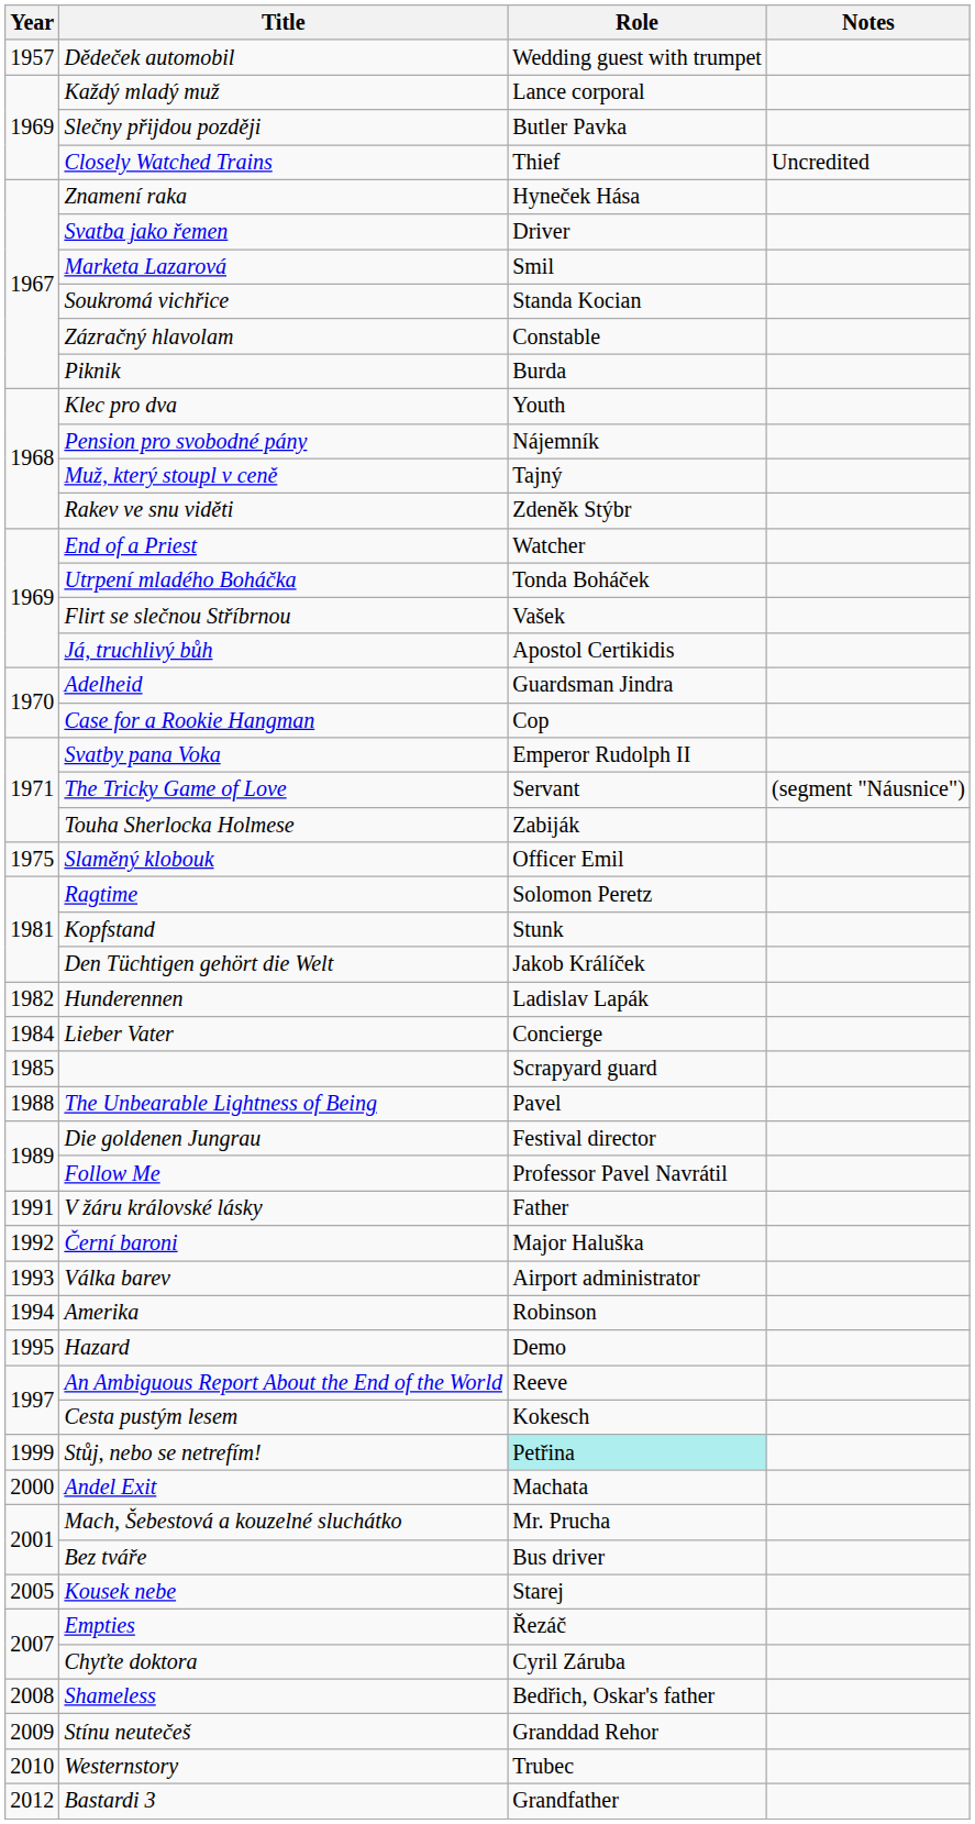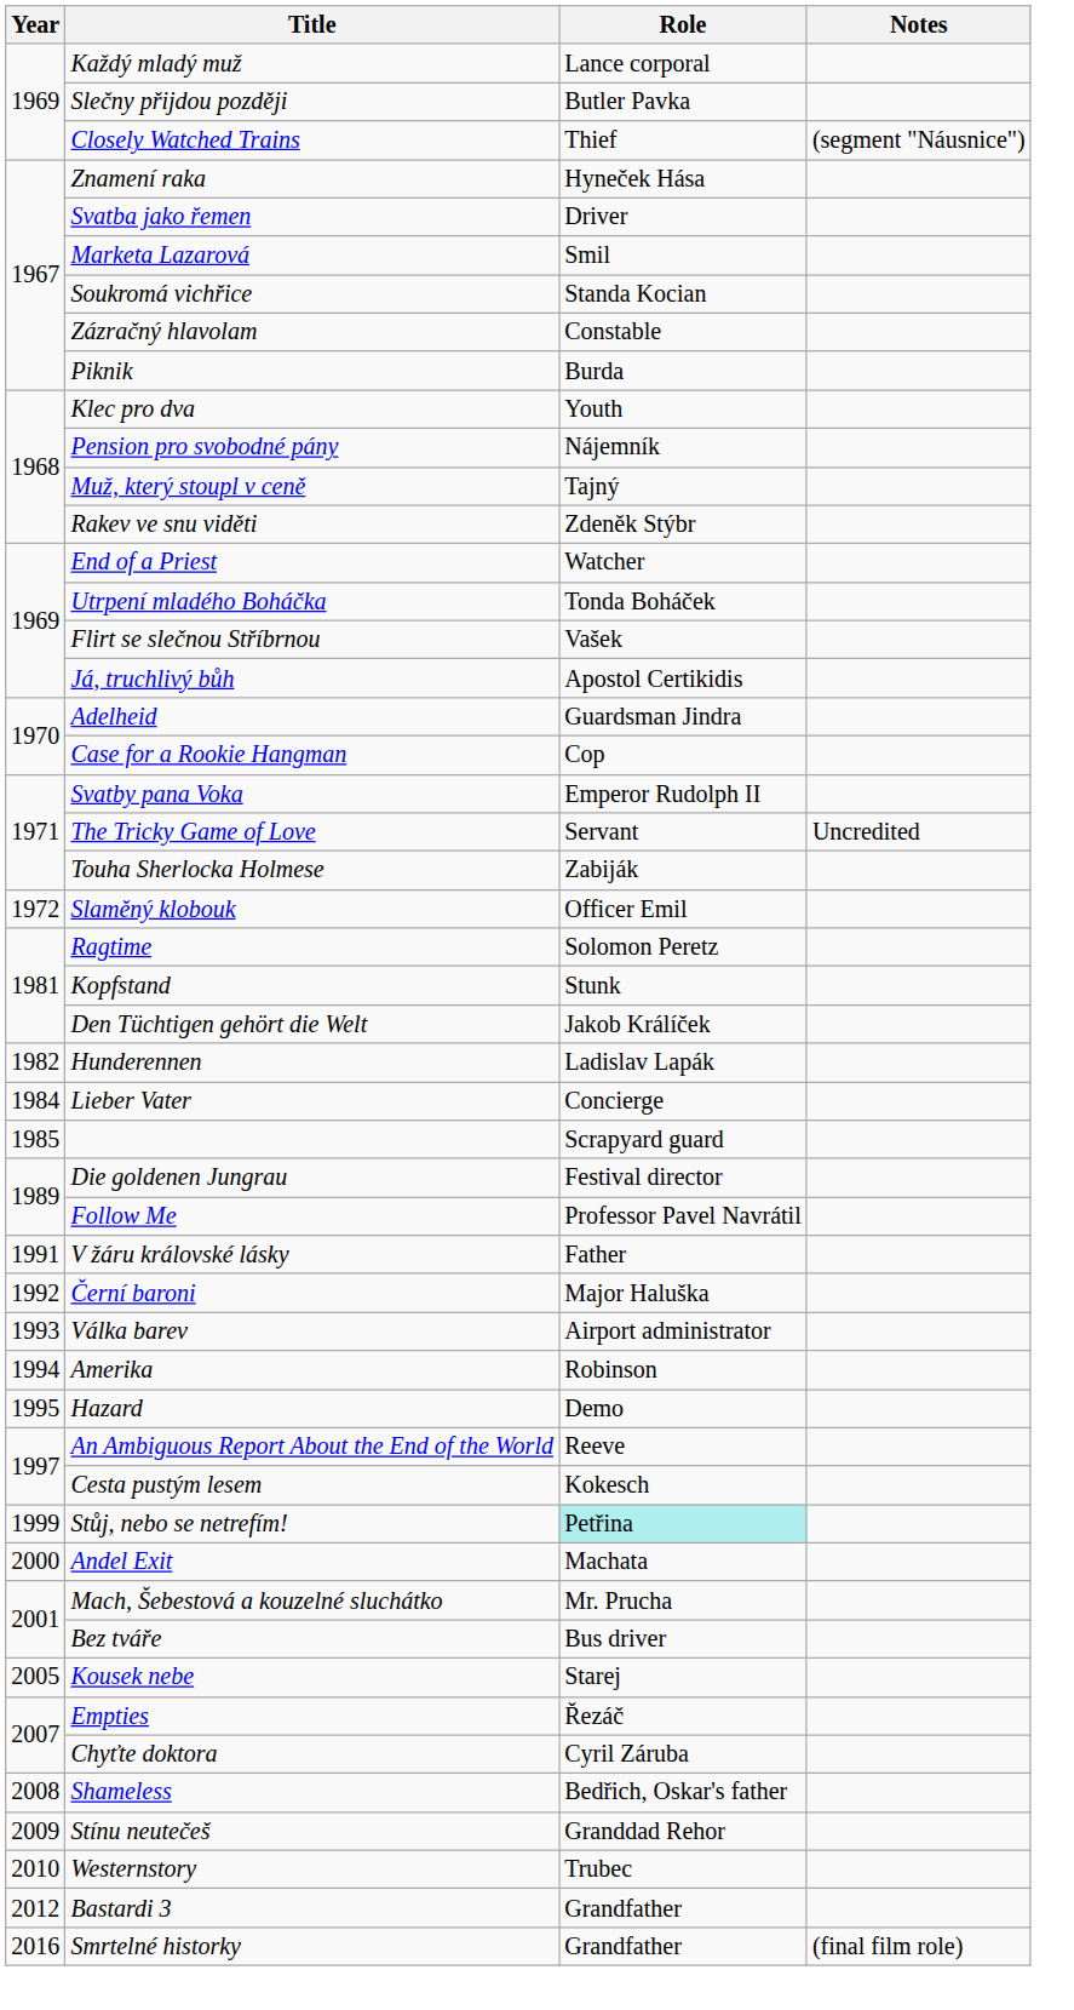 <table class="wikitable sortable">
 <tr>
 <th>Year</th>
 <th>Title</th>
 <th>Role</th>
 <th class="unsortable">Notes</th>
-</tr>
-<tr>
-<td>1957</td>
-<td><em>Dědeček automobil</em></td>
-<td>Wedding guest with trumpet</td>
-<td></td>
 </tr>
 <tr>
 <td rowspan="3">1969</td>
 <td><em>Každý mladý muž</em></td>
 <td>Lance corporal</td>
 <td></td>
 </tr>
 <tr>
 <td><em>Slečny přijdou později</em></td>
 <td>Butler Pavka</td>
 <td></td>
 </tr>
 <tr>
 <td><em><a href='#'>Closely Watched Trains</a></em></td>
 <td>Thief</td>
-<td>Uncredited</td>
+<td>(segment "Náusnice")</td>
 </tr>
 <tr>
 <td rowspan="6">1967</td>
 <td><em>Znamení raka</em></td>
 <td>Hyneček Hása</td>
 <td></td>
 </tr>
 <tr>
 <td><em><a href='#'>Svatba jako řemen</a></em></td>
 <td>Driver</td>
 <td></td>
 </tr>
 <tr>
 <td><em><a href='#'>Marketa Lazarová</a></em></td>
 <td>Smil</td>
 <td></td>
 </tr>
 <tr>
 <td><em>Soukromá vichřice</em></td>
 <td>Standa Kocian</td>
 <td></td>
 </tr>
 <tr>
 <td><em>Zázračný hlavolam</em></td>
 <td>Constable</td>
 <td></td>
 </tr>
 <tr>
 <td><em>Piknik</em></td>
 <td>Burda</td>
 <td></td>
 </tr>
 <tr>
 <td rowspan="4">1968</td>
 <td><em>Klec pro dva</em></td>
 <td>Youth</td>
 <td></td>
 </tr>
 <tr>
 <td><em><a href='#'>Pension pro svobodné pány</a></em></td>
 <td>Nájemník</td>
 <td></td>
 </tr>
 <tr>
 <td><em><a href='#'>Muž, který stoupl v ceně</a></em></td>
 <td>Tajný</td>
 <td></td>
 </tr>
 <tr>
 <td><em>Rakev ve snu viděti</em></td>
 <td>Zdeněk Stýbr</td>
 <td></td>
 </tr>
 <tr>
 <td rowspan="4">1969</td>
 <td><em><a href='#'>End of a Priest</a></em></td>
 <td>Watcher</td>
 <td></td>
 </tr>
 <tr>
 <td><em><a href='#'>Utrpení mladého Boháčka</a></em></td>
 <td>Tonda Boháček</td>
 <td></td>
 </tr>
 <tr>
 <td><em>Flirt se slečnou Stříbrnou</em></td>
 <td>Vašek</td>
 <td></td>
 </tr>
 <tr>
 <td><em><a href='#'>Já, truchlivý bůh</a></em></td>
 <td>Apostol Certikidis</td>
 <td></td>
 </tr>
 <tr>
 <td rowspan="2">1970</td>
 <td><em><a href='#'>Adelheid</a></em></td>
 <td>Guardsman Jindra</td>
 <td></td>
 </tr>
 <tr>
 <td><em><a href='#'>Case for a Rookie Hangman</a></em></td>
 <td>Cop</td>
 <td></td>
 </tr>
 <tr>
 <td rowspan="3">1971</td>
 <td><em><a href='#'>Svatby pana Voka</a></em></td>
 <td>Emperor Rudolph II</td>
 <td></td>
 </tr>
 <tr>
 <td><em><a href='#'>The Tricky Game of Love</a></em></td>
 <td>Servant</td>
-<td>(segment "Náusnice")</td>
+<td>Uncredited</td>
 </tr>
 <tr>
 <td><em>Touha Sherlocka Holmese</em></td>
 <td>Zabiják</td>
 <td></td>
 </tr>
 <tr>
-<td>1975</td>
+<td>1972</td>
 <td><em><a href='#'>Slaměný klobouk</a></em></td>
 <td>Officer Emil</td>
 <td></td>
 </tr>
 <tr>
 <td rowspan="3">1981</td>
 <td><em><a href='#'>Ragtime</a></em></td>
 <td>Solomon Peretz</td>
 <td></td>
 </tr>
 <tr>
 <td><em>Kopfstand</em></td>
 <td>Stunk</td>
 <td></td>
 </tr>
 <tr>
 <td><em>Den Tüchtigen gehört die Welt</em></td>
 <td>Jakob Králíček</td>
 <td></td>
 </tr>
 <tr>
 <td>1982</td>
 <td><em>Hunderennen</em></td>
 <td>Ladislav Lapák</td>
 <td></td>
 </tr>
 <tr>
 <td>1984</td>
 <td><em>Lieber Vater</em></td>
 <td>Concierge</td>
 <td></td>
 </tr>
 <tr>
 <td>1985</td>
 <td><em></em></td>
 <td>Scrapyard guard</td>
-<td></td>
-</tr>
-<tr>
-<td>1988</td>
-<td><em><a href='#'>The Unbearable Lightness of Being</a></em></td>
-<td>Pavel</td>
 <td></td>
 </tr>
 <tr>
 <td rowspan="2">1989</td>
 <td><em>Die goldenen Jungrau</em></td>
 <td>Festival director</td>
 <td></td>
 </tr>
 <tr>
 <td><em><a href='#'>Follow Me</a></em></td>
 <td>Professor Pavel Navrátil</td>
 <td></td>
 </tr>
 <tr>
 <td>1991</td>
 <td><em>V žáru královské lásky</em></td>
 <td>Father</td>
 <td></td>
 </tr>
 <tr>
 <td>1992</td>
 <td><em><a href='#'>Černí baroni</a></em></td>
 <td>Major Haluška</td>
 <td></td>
 </tr>
 <tr>
 <td>1993</td>
 <td><em>Válka barev</em></td>
 <td>Airport administrator</td>
 <td></td>
 </tr>
 <tr>
 <td>1994</td>
 <td><em>Amerika</em></td>
 <td>Robinson</td>
 <td></td>
 </tr>
 <tr>
 <td>1995</td>
 <td><em>Hazard</em></td>
 <td>Demo</td>
 <td></td>
 </tr>
 <tr>
 <td rowspan="2">1997</td>
 <td><em><a href='#'>An Ambiguous Report About the End of the World</a></em></td>
 <td>Reeve</td>
 <td></td>
 </tr>
 <tr>
 <td><em>Cesta pustým lesem</em></td>
 <td>Kokesch</td>
 <td></td>
 </tr>
 <tr>
 <td>1999</td>
 <td><em>Stůj, nebo se netrefím! </em></td>
 <td style="background: paleturquoise;">Petřina</td>
 <td></td>
 </tr>
 <tr>
 <td>2000</td>
 <td><em><a href='#'>Andel Exit</a></em></td>
 <td>Machata</td>
 <td></td>
 </tr>
 <tr>
 <td rowspan="2">2001</td>
 <td><em>Mach, Šebestová a kouzelné sluchátko</em></td>
 <td>Mr. Prucha</td>
 <td></td>
 </tr>
 <tr>
 <td><em>Bez tváře</em></td>
 <td>Bus driver</td>
 <td></td>
 </tr>
 <tr>
 <td>2005</td>
 <td><em><a href='#'>Kousek nebe</a></em></td>
 <td>Starej</td>
 <td></td>
 </tr>
 <tr>
 <td rowspan="2">2007</td>
 <td><em><a href='#'>Empties</a></em></td>
 <td>Řezáč</td>
 <td></td>
 </tr>
 <tr>
 <td><em>Chyťte doktora</em></td>
 <td>Cyril Záruba</td>
 <td></td>
 </tr>
 <tr>
 <td>2008</td>
 <td><em><a href='#'>Shameless</a></em></td>
 <td>Bedřich, Oskar's father</td>
 <td></td>
 </tr>
 <tr>
 <td>2009</td>
 <td><em>Stínu neutečeš </em></td>
 <td>Granddad Rehor</td>
 <td></td>
 </tr>
 <tr>
 <td>2010</td>
 <td><em>Westernstory</em></td>
 <td>Trubec</td>
 <td></td>
 </tr>
 <tr>
 <td>2012</td>
 <td><em>Bastardi 3</em></td>
 <td>Grandfather</td>
 <td></td>
 </tr>
+<tr>
+<td>2016</td>
+<td><em>Smrtelné historky</em></td>
+<td>Grandfather</td>
+<td>(final film role)</td>
+</tr>
 </table>
